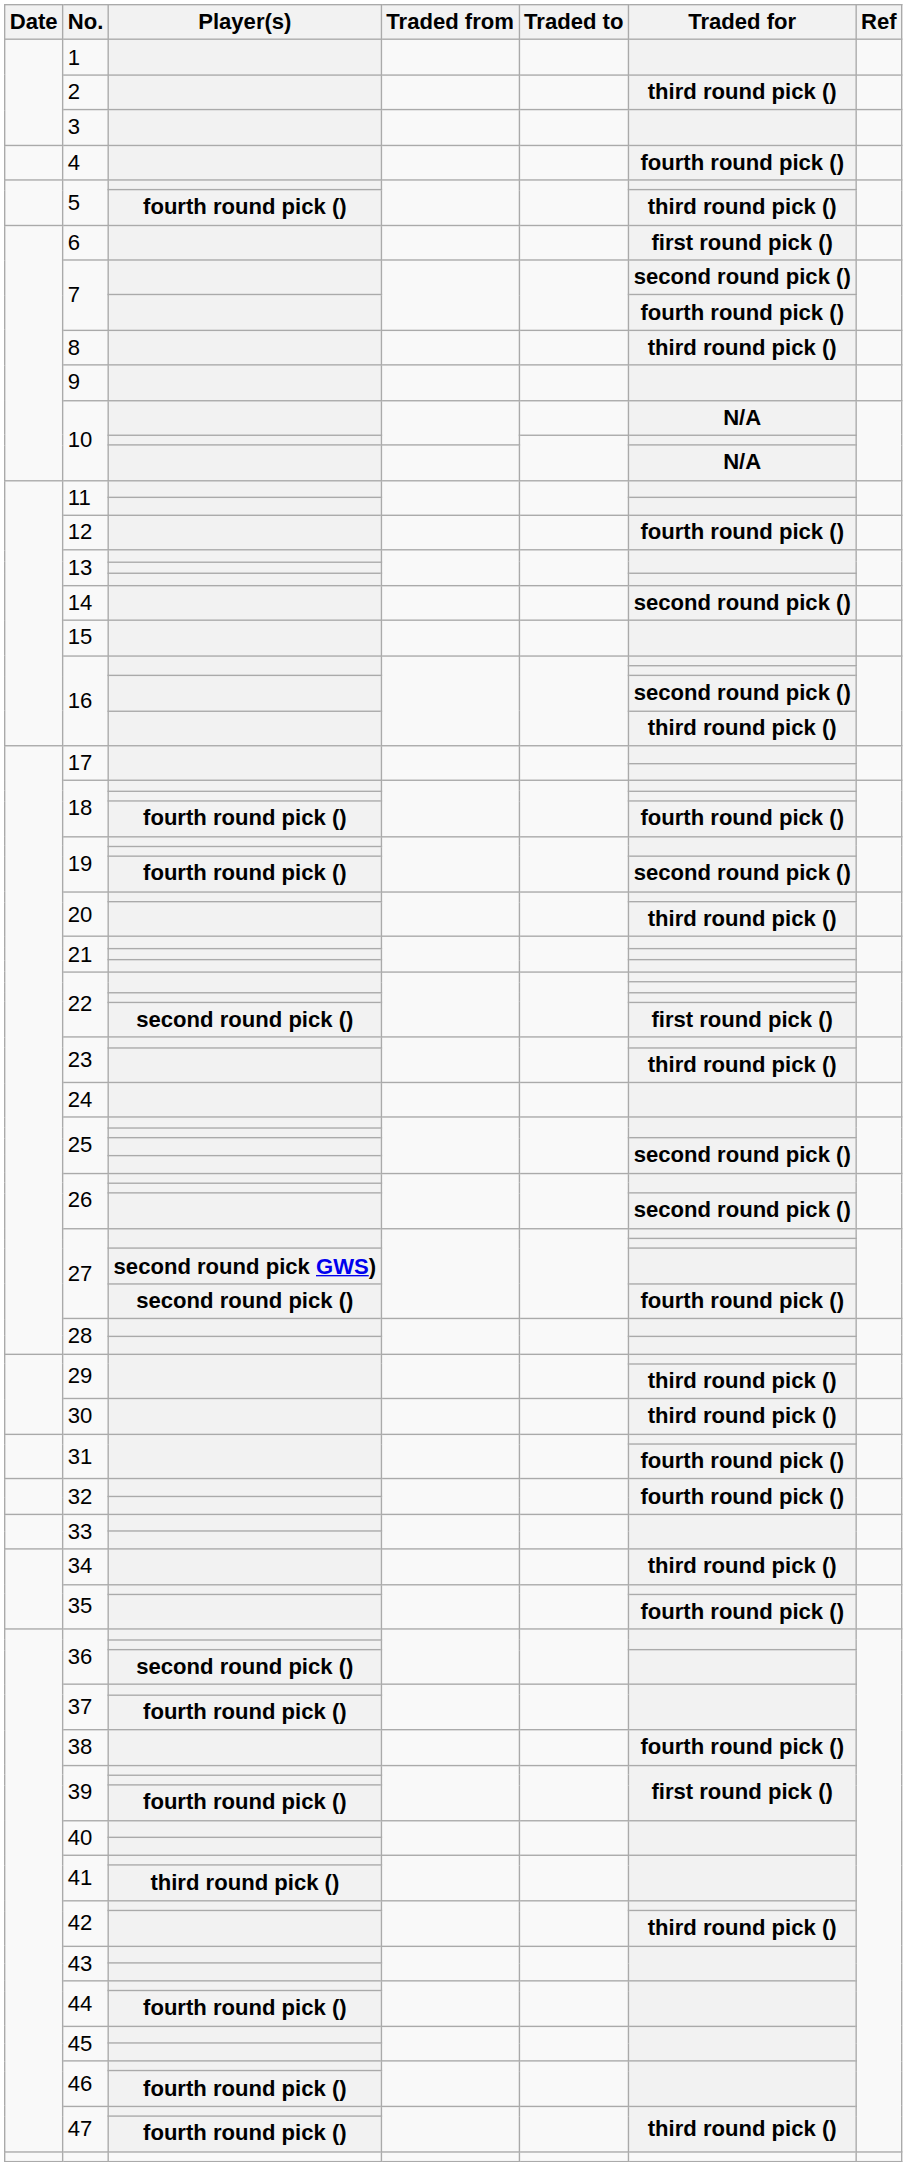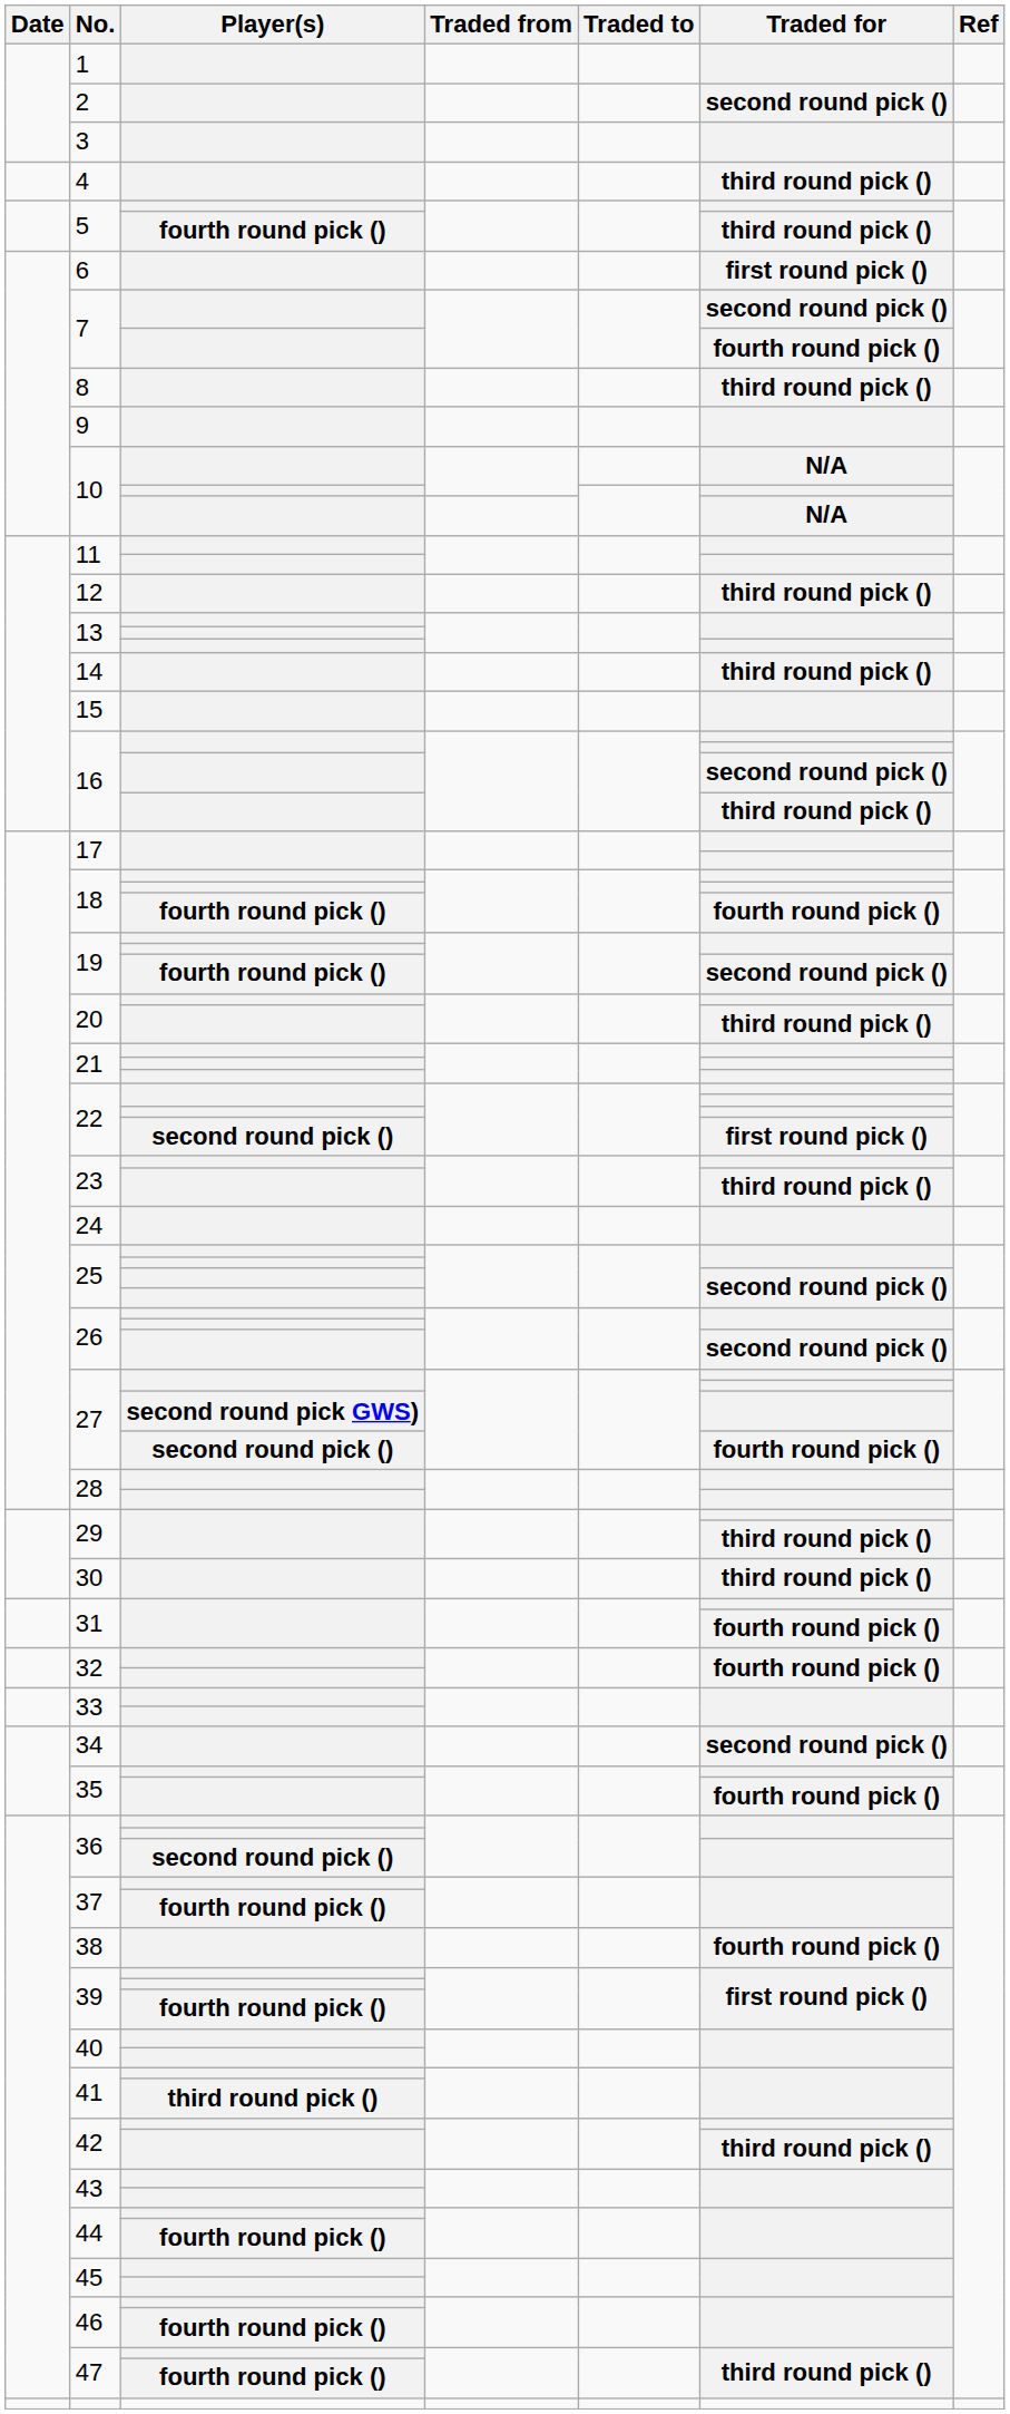 <table class="wikitable plainrowheaders sortable">
 <tr>
 <th scope="col">Date</th>
 <th scope="col">No.</th>
 <th scope="col">Player(s)</th>
 <th scope="col">Traded from</th>
 <th scope="col">Traded to</th>
 <th scope="col">Traded for</th>
 <th scope="col">Ref</th>
 </tr>
 <tr>
 <td rowspan = 3></td>
 <td>1</td>
 <th scope="row"></th>
 <td></td>
 <td></td>
 <th scope="row"></th>
 <td></td>
 </tr>
 <tr>
 <td>2</td>
 <th scope="row"></th>
 <td></td>
 <td></td>
-<th scope="row"> third round pick ()</th>
+<th scope="row"> second round pick ()</th>
 <td></td>
 </tr>
 <tr>
 <td>3</td>
 <th scope="row"></th>
 <td></td>
 <td></td>
 <th scope="row"></th>
 <td></td>
 </tr>
 <tr>
 <td></td>
 <td>4</td>
 <th scope="row"></th>
 <td></td>
 <td></td>
-<th scope="row"> fourth round pick ()</th>
+<th scope="row"> third round pick ()</th>
 <td></td>
 </tr>
 <tr>
 <td rowspan=2></td>
 <td rowspan=2>5</td>
 <th scope="row"></th>
 <td rowspan=2></td>
 <td rowspan=2></td>
 <th scope="row"></th>
 <td rowspan=2></td>
 </tr>
 <tr>
 <th scope="row"> fourth round pick ()</th>
 <th scope="row"> third round pick ()</th>
 </tr>
 <tr>
 <td rowspan=8></td>
 <td>6</td>
 <th scope="row"></th>
 <td></td>
 <td></td>
 <th scope="row"> first round pick ()</th>
 <td></td>
 </tr>
 <tr>
 <td rowspan=2>7</td>
 <th scope="row"></th>
 <td rowspan=2></td>
 <td rowspan=2></td>
 <th scope="row"> second round pick ()</th>
 <td rowspan=2></td>
 </tr>
 <tr>
 <th scope="row"></th>
 <th scope="row"> fourth round pick ()</th>
 </tr>
 <tr>
 <td>8</td>
 <th scope="row"></th>
 <td></td>
 <td></td>
 <th scope="row"> third round pick ()</th>
 <td></td>
 </tr>
 <tr>
 <td>9</td>
 <th scope="row"></th>
 <td></td>
 <td></td>
 <th scope="row"></th>
 <td></td>
 </tr>
 <tr>
 <td rowspan=3>10</td>
 <th scope="row"></th>
 <td rowspan=2></td>
 <td></td>
 <th scope="row">N/A</th>
 <td rowspan=3></td>
 </tr>
 <tr>
 <th scope="row"></th>
 <td rowspan=2></td>
 <th scope="row"></th>
 </tr>
 <tr>
 <th scope="row"></th>
 <td></td>
 <th scope="row">N/A</th>
 </tr>
 <tr>
 <td rowspan=12></td>
 <td rowspan=2>11</td>
 <th scope="row"></th>
 <td rowspan=2></td>
 <td rowspan=2></td>
 <th scope="row"></th>
 <td rowspan=2></td>
 </tr>
 <tr>
 <th scope="row"></th>
 <th scope="row"></th>
 </tr>
 <tr>
 <td>12</td>
 <th scope="row"></th>
 <td></td>
 <td></td>
-<th scope="row"> fourth round pick ()</th>
+<th scope="row"> third round pick ()</th>
 <td></td>
 </tr>
 <tr>
 <td rowspan=3>13</td>
 <th scope="row"></th>
 <td rowspan=3></td>
 <td rowspan=3></td>
 <th rowspan="2" scope="row"></th>
 <td rowspan=3></td>
 </tr>
 <tr>
 <th scope="row"></th>
 </tr>
 <tr>
 <th scope="row"></th>
 <th scope="row"></th>
 </tr>
 <tr>
 <td>14</td>
 <th scope="row"></th>
 <td></td>
 <td></td>
-<th scope="row"> second round pick ()</th>
+<th scope="row"> third round pick ()</th>
 <td></td>
 </tr>
 <tr>
 <td>15</td>
 <th scope="row"></th>
 <td></td>
 <td></td>
 <th scope="row"></th>
 <td></td>
 </tr>
 <tr>
 <td rowspan=4>16</td>
 <th rowspan="2" scope="row"></th>
 <td rowspan=4></td>
 <td rowspan=4></td>
 <th scope="row"></th>
 <td rowspan=4 style="text-align:center;"></td>
 </tr>
 <tr>
 <th scope="row"></th>
 </tr>
 <tr>
 <th scope="row"></th>
 <th scope="row"> second round pick ()</th>
 </tr>
 <tr>
 <th scope="row"></th>
 <th scope="row"> third round pick ()</th>
 </tr>
 <tr>
 <td rowspan="33"></td>
 <td rowspan="2">17</td>
 <th rowspan="2" scope="row"></th>
 <td rowspan="2"></td>
 <td rowspan="2"></td>
 <th scope="row"></th>
 <td rowspan="2"></td>
 </tr>
 <tr>
 <th scope="row"></th>
 </tr>
 <tr>
 <td rowspan=3>18</td>
 <th scope="row"></th>
 <td rowspan="3"></td>
 <td rowspan="3"></td>
 <th scope="row"></th>
 <td rowspan="3"></td>
 </tr>
 <tr>
 <th scope="row"></th>
 <th scope="row"></th>
 </tr>
 <tr>
 <th scope="row"> fourth round pick ()</th>
 <th scope="row"> fourth round pick ()</th>
 </tr>
 <tr>
 <td rowspan=3>19</td>
 <th scope="row"></th>
 <td rowspan="3"></td>
 <td rowspan="3"></td>
 <th rowspan="2" scope="row"></th>
 <td rowspan="3"></td>
 </tr>
 <tr>
 <th scope="row"></th>
 </tr>
 <tr>
 <th scope="row"> fourth round pick ()</th>
 <th scope="row"> second round pick ()</th>
 </tr>
 <tr>
 <td rowspan="2">20</td>
 <th scope="row"></th>
 <td rowspan="2"></td>
 <td rowspan="2"></td>
 <th scope="row"></th>
 <td rowspan="2"></td>
 </tr>
 <tr>
 <th scope="row"></th>
 <th scope="row"> third round pick ()</th>
 </tr>
 <tr>
 <td rowspan=3>21</td>
 <th scope="row"></th>
 <td rowspan="3"></td>
 <td rowspan="3"></td>
 <th scope="row"></th>
 <td rowspan="3"></td>
 </tr>
 <tr>
 <th scope="row"></th>
 <th scope="row"></th>
 </tr>
 <tr>
 <th scope="row"></th>
 <th scope="row"></th>
 </tr>
 <tr>
 <td rowspan="4">22</td>
 <th rowspan="2" scope="row"></th>
 <td rowspan="4"></td>
 <td rowspan="4"></td>
 <th scope="row"></th>
 <td rowspan="4"></td>
 </tr>
 <tr>
 <th scope="row"></th>
 </tr>
 <tr>
 <th scope="row"></th>
 <th scope="row"></th>
 </tr>
 <tr>
 <th scope="row"> second round pick ()</th>
 <th scope="row"> first round pick ()</th>
 </tr>
 <tr>
 <td rowspan="2">23</td>
 <th scope="row"></th>
 <td rowspan="2"></td>
 <td rowspan="2"></td>
 <th scope="row"></th>
 <td rowspan="2"></td>
 </tr>
 <tr>
 <th scope="row"></th>
 <th scope="row"> third round pick ()</th>
 </tr>
 <tr>
 <td>24</td>
 <th scope="row"></th>
 <td></td>
 <td></td>
 <th scope="row"></th>
 <td></td>
 </tr>
 <tr>
 <td rowspan=4>25</td>
 <th scope="row"></th>
 <td rowspan="4"></td>
 <td rowspan="4"></td>
 <th rowspan="2" scope="row"></th>
 <td rowspan=4></td>
 </tr>
 <tr>
 <th scope="row"></th>
 </tr>
 <tr>
 <th scope="row"></th>
 <th rowspan="2" scope="row"> second round pick ()</th>
 </tr>
 <tr>
 <th scope="row"></th>
 </tr>
 <tr>
 <td rowspan=3>26</td>
 <th scope="row"></th>
 <td rowspan="3"></td>
 <td rowspan="3"></td>
 <th rowspan="2" scope="row"></th>
 <td rowspan="3"></td>
 </tr>
 <tr>
 <th scope="row"></th>
 </tr>
 <tr>
 <th scope="row"></th>
 <th scope="row"> second round pick ()</th>
 </tr>
 <tr>
 <td rowspan=4>27</td>
 <th rowspan="2" scope="row"></th>
 <td rowspan="4"></td>
 <td rowspan="4"></td>
 <th scope="row"></th>
 <td rowspan=4></td>
 </tr>
 <tr>
 <th scope="row"></th>
 </tr>
 <tr>
 <th scope="row"> second round pick <a href='#'>GWS</a>)</th>
 <th scope="row"></th>
 </tr>
 <tr>
 <th scope="row"> second round pick ()</th>
 <th scope="row"> fourth round pick ()</th>
 </tr>
 <tr>
 <td rowspan="2">28</td>
 <th scope="row"></th>
 <td rowspan="2"></td>
 <td rowspan="2"></td>
 <th scope="row"></th>
 <td rowspan="2"></td>
 </tr>
 <tr>
 <th scope="row"></th>
 <th scope="row"></th>
 </tr>
 <tr>
 <td rowspan = 3></td>
 <td rowspan = 2>29</td>
 <th rowspan=2 scope="row"></th>
 <td rowspan="2"></td>
 <td rowspan="2"></td>
 <th scope="row"></th>
 <td rowspan="2"></td>
 </tr>
 <tr>
 <th scope="row"> third round pick ()</th>
 </tr>
 <tr>
 <td>30</td>
 <th scope="row"></th>
 <td></td>
 <td></td>
 <th scope="row"> third round pick ()</th>
 <td></td>
 </tr>
 <tr>
 <td rowspan = 2></td>
 <td rowspan = 2>31</td>
 <th rowspan=2 scope="row"></th>
 <td rowspan="2"></td>
 <td rowspan="2"></td>
 <th scope="row"></th>
 <td rowspan="2"></td>
 </tr>
 <tr>
 <th scope="row"> fourth round pick ()</th>
 </tr>
 <tr>
 <td rowspan = 2></td>
 <td rowspan = 2>32</td>
 <th scope="row"></th>
 <td rowspan="2"></td>
 <td rowspan="2"></td>
 <th rowspan=2 scope="row"> fourth round pick ()</th>
 <td rowspan="2"></td>
 </tr>
 <tr>
 <th scope="row"></th>
 </tr>
 <tr>
 <td rowspan = 2></td>
 <td rowspan = 2>33</td>
 <th scope="row"></th>
 <td rowspan="2"></td>
 <td rowspan="2"></td>
 <th rowspan=2 scope="row"></th>
 <td rowspan="2"></td>
 </tr>
 <tr>
 <th scope="row"></th>
 </tr>
 <tr>
 <td rowspan = 3></td>
 <td>34</td>
 <th scope="row"></th>
 <td></td>
 <td></td>
-<th scope="row"> third round pick ()</th>
+<th scope="row"> second round pick ()</th>
 <td></td>
 </tr>
 <tr>
 <td rowspan=2>35</td>
 <th scope="row"></th>
 <td rowspan=2></td>
 <td rowspan=2></td>
 <th scope="row"></th>
 <td rowspan=2></td>
 </tr>
 <tr>
 <th scope="row"></th>
 <th scope="row"> fourth round pick ()</th>
 </tr>
 <tr>
 <td rowspan = 25></td>
 <td rowspan=3>36</td>
 <th scope="row"></th>
 <td rowspan=3></td>
 <td rowspan=3></td>
 <th rowspan=2 scope="row"></th>
 <td rowspan=25></td>
 </tr>
 <tr>
 <th scope="row"></th>
 </tr>
 <tr>
 <th scope="row"> second round pick ()</th>
 <th scope="row"></th>
 </tr>
 <tr>
 <td rowspan=2>37</td>
 <th scope="row"></th>
 <td rowspan=2></td>
 <td rowspan=2></td>
 <th rowspan=2 scope="row"></th>
 </tr>
 <tr>
 <th scope="row"> fourth round pick ()</th>
 </tr>
 <tr>
 <td>38</td>
 <th scope="row"></th>
 <td></td>
 <td></td>
 <th scope="row"> fourth round pick ()</th>
 </tr>
 <tr>
 <td rowspan=3>39</td>
 <th scope="row"></th>
 <td rowspan=3></td>
 <td rowspan=3></td>
 <th rowspan=3 scope="row"> first round pick ()</th>
 </tr>
 <tr>
 <th scope="row"></th>
 </tr>
 <tr>
 <th scope="row"> fourth round pick ()</th>
 </tr>
 <tr>
 <td rowspan=2>40</td>
 <th scope="row"></th>
 <td rowspan=2></td>
 <td rowspan=2></td>
 <th rowspan=2 scope="row"></th>
 </tr>
 <tr>
 <th scope="row"></th>
 </tr>
 <tr>
 <td rowspan=2>41</td>
 <th scope="row"></th>
 <td rowspan=2></td>
 <td rowspan=2></td>
 <th rowspan=2 scope="row"></th>
 </tr>
 <tr>
 <th scope="row"> third round pick ()</th>
 </tr>
 <tr>
 <td rowspan=2>42</td>
 <th scope="row"></th>
 <td rowspan=2></td>
 <td rowspan=2></td>
 <th scope="row"></th>
 </tr>
 <tr>
 <th scope="row"></th>
 <th scope="row"> third round pick ()</th>
 </tr>
 <tr>
 <td rowspan=2>43</td>
 <th scope="row"></th>
 <td rowspan=2></td>
 <td rowspan=2></td>
 <th rowspan=2 scope="row"></th>
 </tr>
 <tr>
 <th scope="row"></th>
 </tr>
 <tr>
 <td rowspan=2>44</td>
 <th scope="row"></th>
 <td rowspan=2></td>
 <td rowspan=2></td>
 <th rowspan=2 scope="row"></th>
 </tr>
 <tr>
 <th scope="row"> fourth round pick ()</th>
 </tr>
 <tr>
 <td rowspan=2>45</td>
 <th scope="row"></th>
 <td rowspan=2></td>
 <td rowspan=2></td>
 <th rowspan=2 scope="row"></th>
 </tr>
 <tr>
 <th scope="row"></th>
 </tr>
 <tr>
 <td rowspan=2>46</td>
 <th scope="row"></th>
 <td rowspan=2></td>
 <td rowspan=2></td>
 <th rowspan=2 scope="row"></th>
 </tr>
 <tr>
 <th scope="row"> fourth round pick ()</th>
 </tr>
 <tr>
 <td rowspan=2>47</td>
 <th scope="row"></th>
 <td rowspan=2></td>
 <td rowspan=2></td>
 <th rowspan=2 scope="row"> third round pick ()</th>
 </tr>
 <tr>
 <th scope="row"> fourth round pick ()</th>
 </tr>
 <tr>
 <td></td>
 <td></td>
 <td></td>
 <td></td>
 <td></td>
 <td></td>
 <td></td>
 </tr>
 </table>
